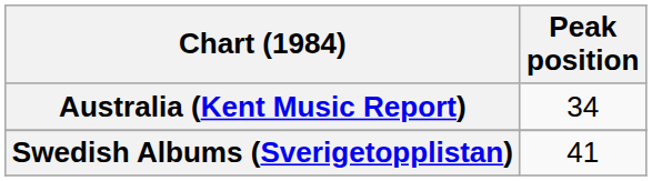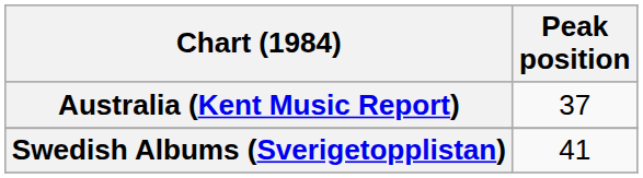 <table class="wikitable sortable plainrowheaders" style="text-align:center">
 <tr>
 <th scope="col">Chart (1984)</th>
 <th scope="col">Peak<br>position</th>
 </tr>
 <tr>
 <th scope="row">Australia (<a href='#'>Kent Music Report</a>)</th>
-<td align="center">34</td>
+<td align="center">37</td>
 </tr>
 <tr>
 </tr>
 <tr>
 <th scope="row">Swedish Albums (<a href='#'>Sverigetopplistan</a>)</th>
 <td>41</td>
 </tr>
 </table>
